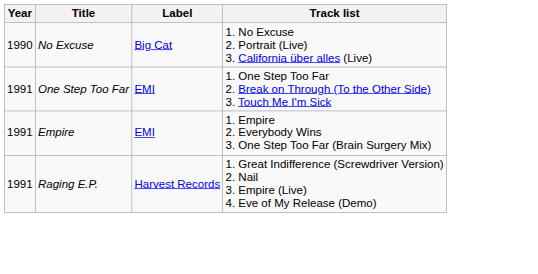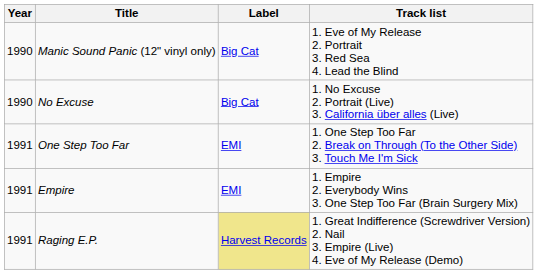 <table class="wikitable">
 <tr>
 <th>Year</th>
 <th>Title</th>
 <th>Label</th>
 <th>Track list</th>
+</tr>
+<tr>
+<td>1990</td>
+<td><em>Manic Sound Panic</em> (12" vinyl only)</td>
+<td><a href='#'>Big Cat</a></td>
+<td>1. Eve of My Release<br>2. Portrait<br>3. Red Sea<br>4. Lead the Blind</td>
 </tr>
 <tr>
 <td>1990</td>
 <td><em>No Excuse</em></td>
 <td><a href='#'>Big Cat</a></td>
 <td>1. No Excuse<br>2. Portrait (Live)<br>3. <a href='#'>California über alles</a> (Live)</td>
 </tr>
 <tr>
 <td>1991</td>
 <td><em>One Step Too Far</em></td>
 <td><a href='#'>EMI</a></td>
 <td>1. One Step Too Far<br>2. <a href='#'>Break on Through (To the Other Side)</a><br>3. <a href='#'>Touch Me I'm Sick</a></td>
 </tr>
 <tr>
 <td>1991</td>
 <td><em>Empire</em></td>
 <td><a href='#'>EMI</a></td>
 <td>1. Empire<br>2. Everybody Wins<br>3. One Step Too Far (Brain Surgery Mix)</td>
 </tr>
 <tr>
 <td>1991</td>
 <td><em>Raging E.P.</em></td>
-<td><a href='#'>Harvest Records</a></td>
+<td style="background: khaki;"><a href='#'>Harvest Records</a></td>
 <td>1. Great Indifference (Screwdriver Version)<br>2. Nail<br>3. Empire (Live)<br>4. Eve of My Release (Demo)</td>
 </tr>
 </table>
